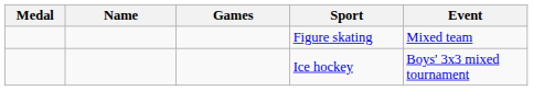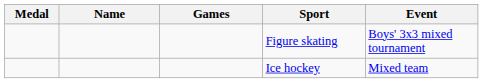 <table class="wikitable sortable">
 <tr>
 <th style="width:5em">Medal</th>
 <th style="width:12em">Name</th>
 <th style="width:12em">Games</th>
 <th style="width:12em">Sport</th>
 <th style="width:12em">Event</th>
 </tr>
 <tr>
 <td></td>
 <td><br></td>
 <td></td>
 <td> <a href='#'>Figure skating</a></td>
-<td><a href='#'>Mixed team</a></td>
+<td><a href='#'>Boys' 3x3 mixed tournament</a></td>
 </tr>
 <tr>
 <td></td>
 <td></td>
 <td></td>
 <td> <a href='#'>Ice hockey</a></td>
-<td><a href='#'>Boys' 3x3 mixed tournament</a></td>
+<td><a href='#'>Mixed team</a></td>
 </tr>
 </table>
